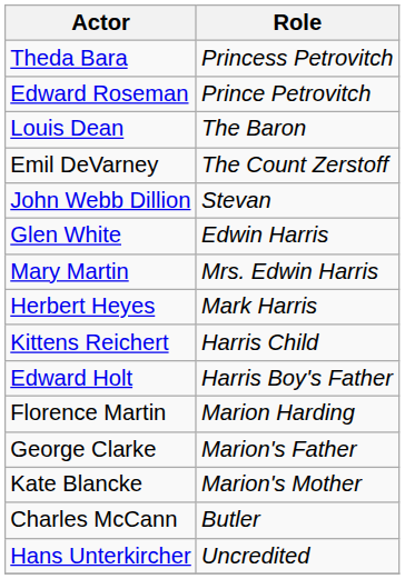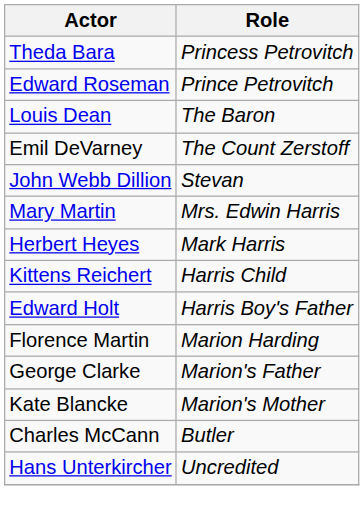 <table class="wikitable">
 <tr>
 <th>Actor</th>
 <th>Role</th>
 </tr>
 <tr>
 <td><a href='#'>Theda Bara</a></td>
 <td><em>Princess Petrovitch</em></td>
 </tr>
 <tr>
 <td><a href='#'>Edward Roseman</a></td>
 <td><em>Prince Petrovitch</em></td>
 </tr>
 <tr>
 <td><a href='#'>Louis Dean</a></td>
 <td><em>The Baron</em></td>
 </tr>
 <tr>
 <td>Emil DeVarney</td>
 <td><em>The Count Zerstoff</em></td>
 </tr>
 <tr>
 <td><a href='#'>John Webb Dillion</a></td>
 <td><em>Stevan</em></td>
-</tr>
-<tr>
-<td><a href='#'>Glen White</a></td>
-<td><em>Edwin Harris</em></td>
 </tr>
 <tr>
 <td><a href='#'>Mary Martin</a></td>
 <td><em>Mrs. Edwin Harris</em></td>
 </tr>
 <tr>
 <td><a href='#'>Herbert Heyes</a></td>
 <td><em>Mark Harris</em></td>
 </tr>
 <tr>
 <td><a href='#'>Kittens Reichert</a></td>
 <td><em>Harris Child</em></td>
 </tr>
 <tr>
 <td><a href='#'>Edward Holt</a></td>
 <td><em>Harris Boy's Father</em></td>
 </tr>
 <tr>
 <td>Florence Martin</td>
 <td><em>Marion Harding</em></td>
 </tr>
 <tr>
 <td>George Clarke</td>
 <td><em>Marion's Father</em></td>
 </tr>
 <tr>
 <td>Kate Blancke</td>
 <td><em>Marion's Mother</em></td>
 </tr>
 <tr>
 <td>Charles McCann</td>
 <td><em>Butler</em></td>
 </tr>
 <tr>
 <td><a href='#'>Hans Unterkircher</a></td>
 <td><em>Uncredited</em></td>
 </tr>
 <tr>
 </tr>
 </table>
